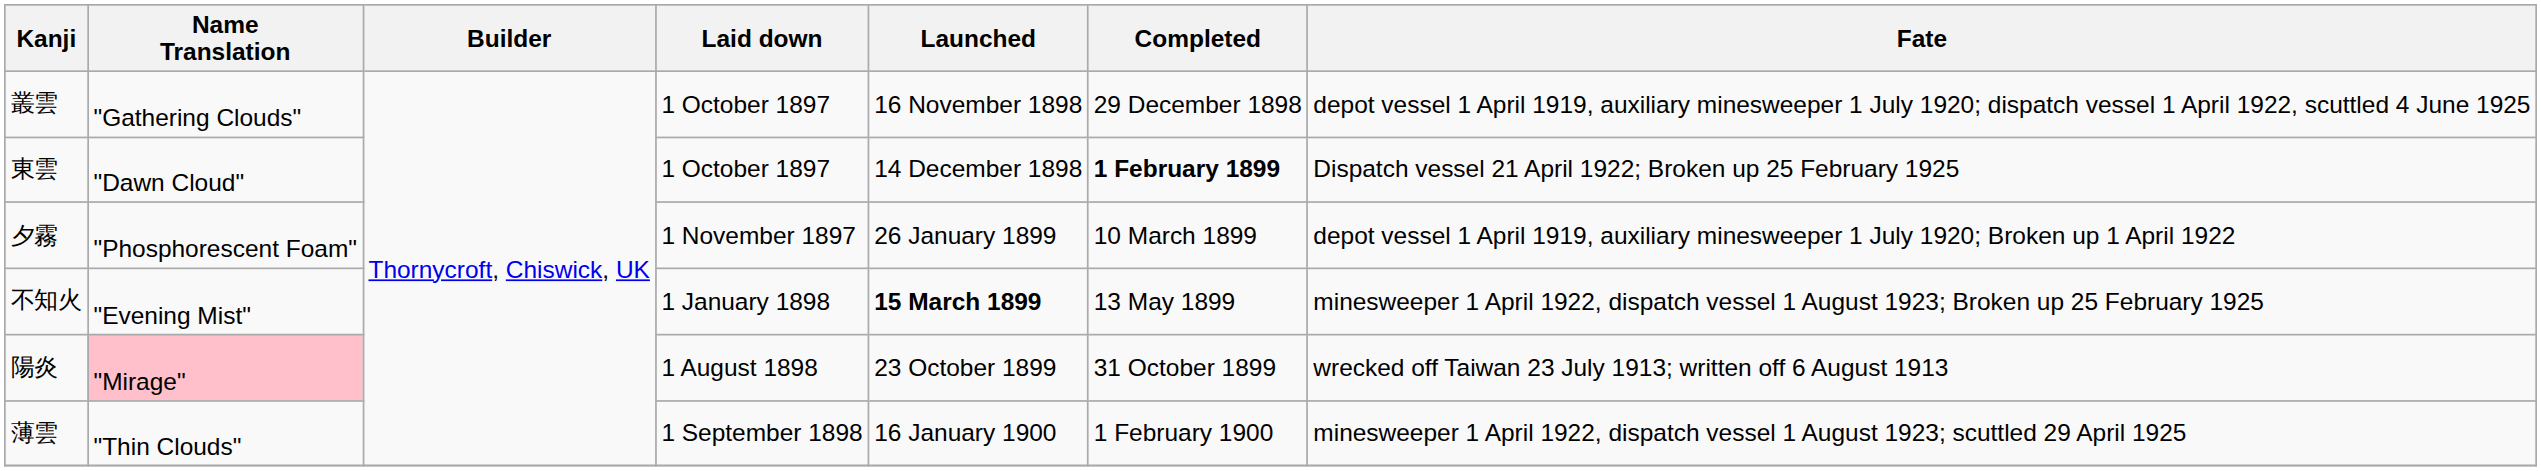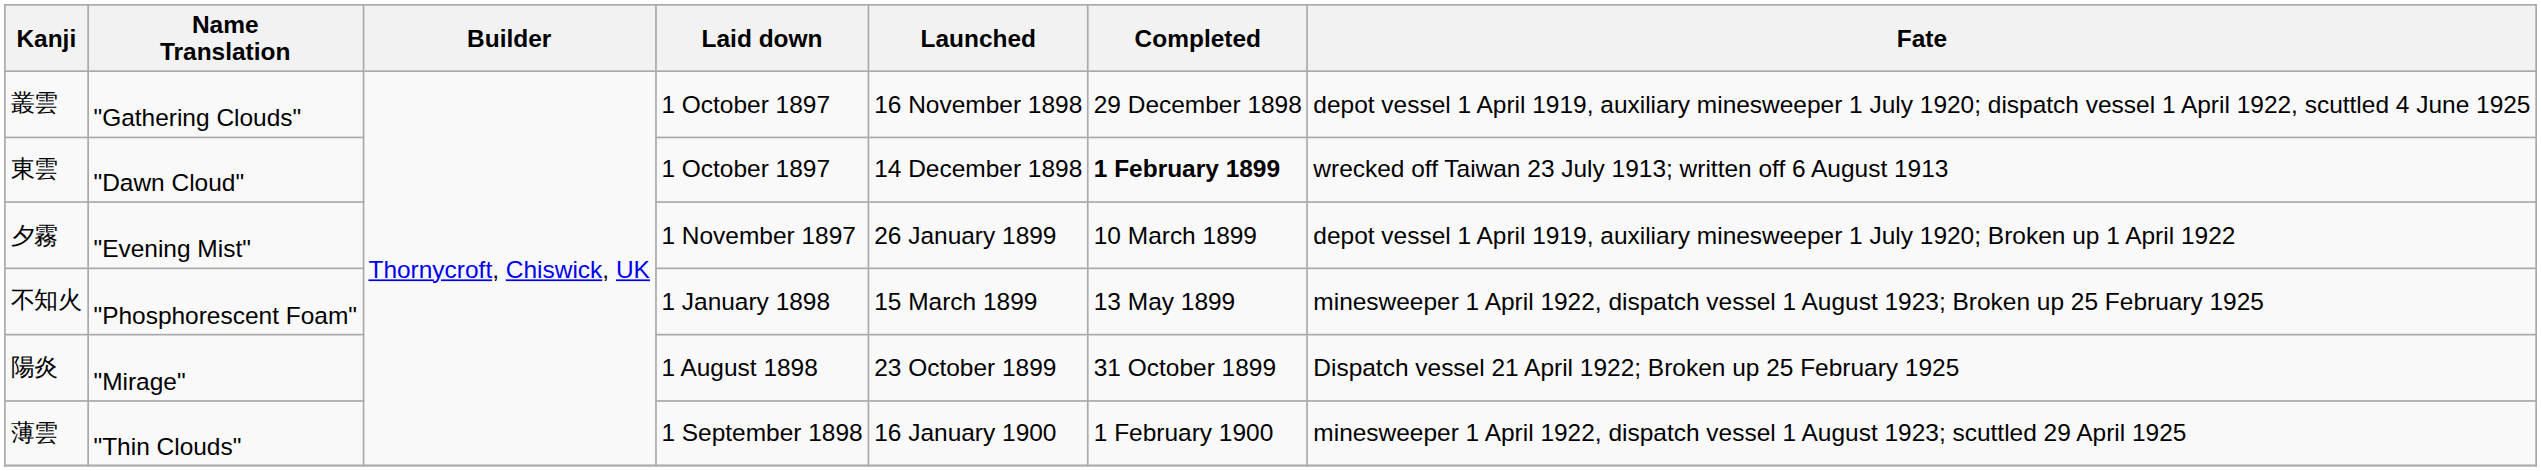 <table class="wikitable" style="font-size:90%;">
 <tr>
 <th>Kanji</th>
 <th>Name<br>Translation</th>
 <th>Builder</th>
 <th>Laid down</th>
 <th>Launched</th>
 <th>Completed</th>
 <th>Fate</th>
 </tr>
 <tr>
 <td>叢雲</td>
 <td><br>"Gathering Clouds"</td>
 <td rowspan=6><a href='#'>Thornycroft</a>, <a href='#'>Chiswick</a>, <a href='#'>UK</a></td>
 <td>1 October 1897</td>
 <td>16 November 1898</td>
 <td>29 December 1898</td>
 <td>depot vessel 1 April 1919, auxiliary minesweeper 1 July 1920; dispatch vessel 1 April 1922, scuttled 4 June 1925</td>
 </tr>
 <tr>
 <td>東雲</td>
 <td><br>"Dawn Cloud"</td>
 <td>1 October 1897</td>
 <td>14 December 1898</td>
 <td><strong>1 February 1899</strong></td>
-<td>Dispatch vessel 21 April 1922; Broken up 25 February 1925</td>
+<td>wrecked off Taiwan 23 July 1913; written off 6 August 1913</td>
 </tr>
 <tr>
 <td>夕霧</td>
-<td><br>"Phosphorescent Foam"</td>
+<td><br>"Evening Mist"</td>
 <td>1 November 1897</td>
 <td>26 January 1899</td>
 <td>10 March 1899</td>
 <td>depot vessel 1 April 1919, auxiliary minesweeper 1 July 1920; Broken up 1 April 1922</td>
 </tr>
 <tr>
 <td>不知火</td>
-<td><br>"Evening Mist"</td>
+<td><br>"Phosphorescent Foam"</td>
 <td>1 January 1898</td>
-<td><strong>15 March 1899</strong></td>
+<td>15 March 1899</td>
 <td>13 May 1899</td>
 <td>minesweeper 1 April 1922, dispatch vessel 1 August 1923; Broken up 25 February 1925</td>
 </tr>
 <tr>
 <td>陽炎</td>
-<td style="background: pink;"><br>"Mirage"</td>
+<td><br>"Mirage"</td>
 <td>1 August 1898</td>
 <td>23 October 1899</td>
 <td>31 October 1899</td>
-<td>wrecked off Taiwan 23 July 1913; written off 6 August 1913</td>
+<td>Dispatch vessel 21 April 1922; Broken up 25 February 1925</td>
 </tr>
 <tr>
 <td>薄雲</td>
 <td><br>"Thin Clouds"</td>
 <td>1 September 1898</td>
 <td>16 January 1900</td>
 <td>1 February 1900</td>
 <td>minesweeper 1 April 1922, dispatch vessel 1 August 1923; scuttled 29 April 1925</td>
 </tr>
 <tr>
 </tr>
 </table>
